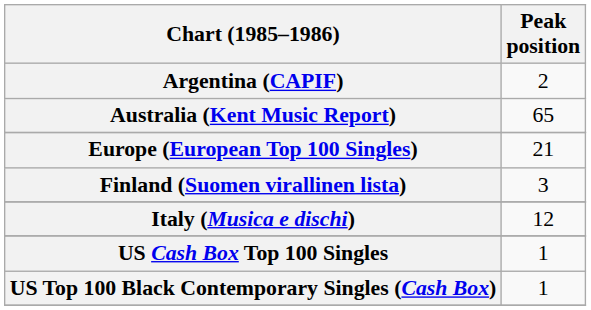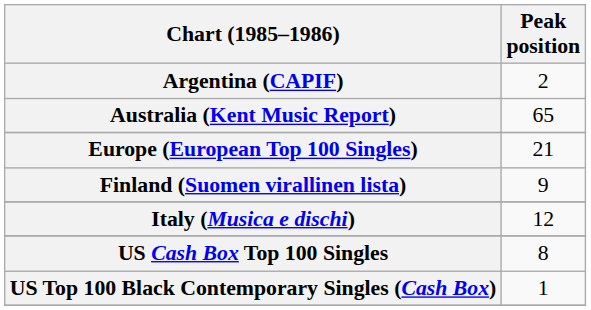 <table class="wikitable sortable plainrowheaders" style="text-align:center">
 <tr>
 <th scope="col">Chart (1985–1986)</th>
 <th scope="col">Peak<br>position</th>
 </tr>
 <tr>
 <th scope="row">Argentina (<a href='#'>CAPIF</a>)</th>
 <td>2</td>
 </tr>
 <tr>
 <th scope="row">Australia (<a href='#'>Kent Music Report</a>)</th>
 <td>65</td>
 </tr>
 <tr>
 </tr>
 <tr>
 </tr>
 <tr>
 </tr>
 <tr>
 </tr>
 <tr>
 <th scope="row">Europe (<a href='#'>European Top 100 Singles</a>)</th>
 <td>21</td>
 </tr>
 <tr>
 <th scope="row">Finland (<a href='#'>Suomen virallinen lista</a>)</th>
-<td>3</td>
+<td>9</td>
 </tr>
 <tr>
 </tr>
 <tr>
 </tr>
 <tr>
 <th scope="row">Italy (<em><a href='#'>Musica e dischi</a></em>)</th>
 <td>12</td>
 </tr>
 <tr>
 </tr>
 <tr>
 </tr>
 <tr>
 </tr>
 <tr>
 </tr>
 <tr>
 </tr>
 <tr>
 </tr>
 <tr>
 </tr>
 <tr>
 </tr>
 <tr>
 <th scope="row">US <em><a href='#'>Cash Box</a></em> Top 100 Singles</th>
-<td>1</td>
+<td>8</td>
 </tr>
 <tr>
 <th scope="row">US Top 100 Black Contemporary Singles (<em><a href='#'>Cash Box</a></em>)</th>
 <td>1</td>
 </tr>
 <tr>
 </tr>
 </table>
